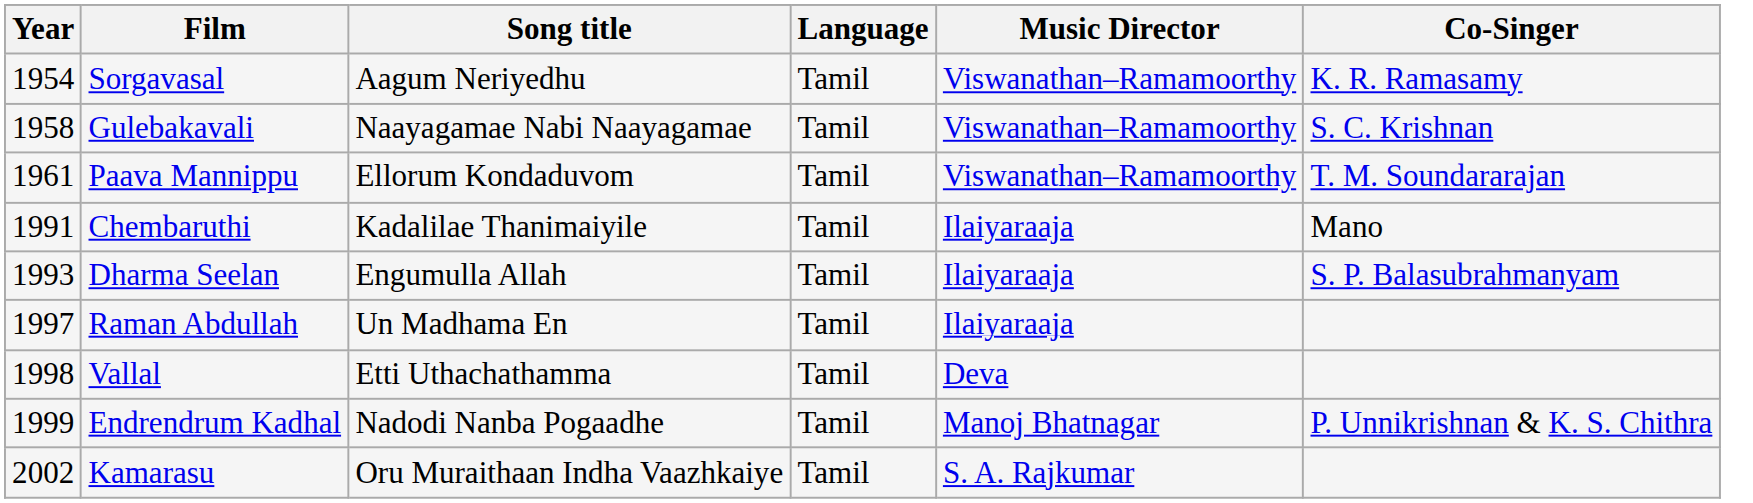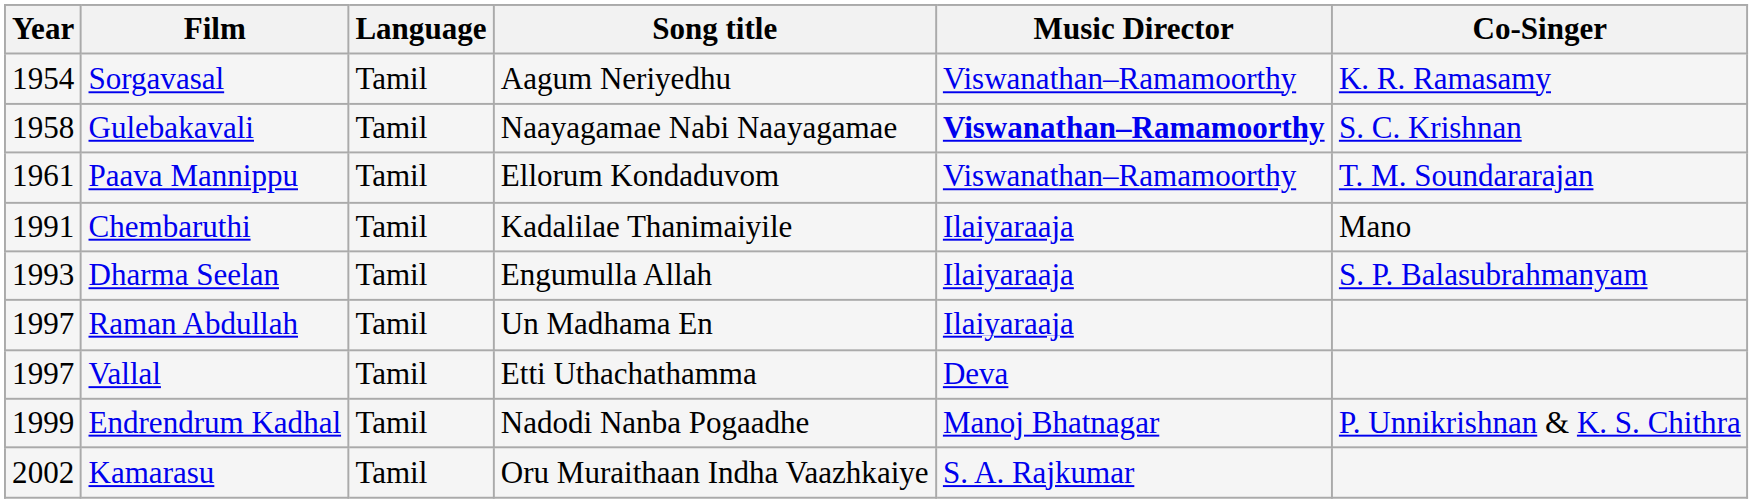 <table class="wikitable sortable" style="background:#f5f5f5;">
 <tr>
 <th>Year</th>
 <th>Film</th>
+<th>Language</th>
 <th>Song title</th>
-<th>Language</th>
 <th>Music Director</th>
 <th>Co-Singer</th>
 </tr>
 <tr>
 <td>1954</td>
 <td><a href='#'>Sorgavasal</a></td>
+<td>Tamil</td>
 <td>Aagum Neriyedhu</td>
-<td>Tamil</td>
 <td><a href='#'>Viswanathan–Ramamoorthy</a></td>
 <td><a href='#'>K. R. Ramasamy</a></td>
 </tr>
 <tr>
 <td>1958</td>
 <td><a href='#'>Gulebakavali</a></td>
+<td>Tamil</td>
 <td>Naayagamae Nabi Naayagamae</td>
-<td>Tamil</td>
-<td><a href='#'>Viswanathan–Ramamoorthy</a></td>
+<td><strong><a href='#'>Viswanathan–Ramamoorthy</a></strong></td>
 <td><a href='#'>S. C. Krishnan</a></td>
 </tr>
 <tr>
 <td>1961</td>
 <td><a href='#'>Paava Mannippu</a></td>
+<td>Tamil</td>
 <td>Ellorum Kondaduvom</td>
-<td>Tamil</td>
 <td><a href='#'>Viswanathan–Ramamoorthy</a></td>
 <td><a href='#'>T. M. Soundararajan</a></td>
 </tr>
 <tr>
 <td>1991</td>
 <td><a href='#'>Chembaruthi</a></td>
+<td>Tamil</td>
 <td>Kadalilae Thanimaiyile</td>
-<td>Tamil</td>
 <td><a href='#'>Ilaiyaraaja</a></td>
 <td>Mano</td>
 </tr>
 <tr>
 <td>1993</td>
 <td><a href='#'>Dharma Seelan</a></td>
+<td>Tamil</td>
 <td>Engumulla Allah</td>
-<td>Tamil</td>
 <td><a href='#'>Ilaiyaraaja</a></td>
 <td><a href='#'>S. P. Balasubrahmanyam</a></td>
 </tr>
 <tr>
 <td>1997</td>
 <td><a href='#'>Raman Abdullah</a></td>
+<td>Tamil</td>
 <td>Un Madhama En</td>
-<td>Tamil</td>
 <td><a href='#'>Ilaiyaraaja</a></td>
 <td></td>
 </tr>
 <tr>
-<td>1998</td>
+<td>1997</td>
 <td><a href='#'>Vallal</a></td>
+<td>Tamil</td>
 <td>Etti Uthachathamma</td>
-<td>Tamil</td>
 <td><a href='#'>Deva</a></td>
 <td></td>
 </tr>
 <tr>
 <td>1999</td>
 <td><a href='#'>Endrendrum Kadhal</a></td>
+<td>Tamil</td>
 <td>Nadodi Nanba Pogaadhe</td>
-<td>Tamil</td>
 <td><a href='#'>Manoj Bhatnagar</a></td>
 <td><a href='#'>P. Unnikrishnan</a> & <a href='#'>K. S. Chithra</a></td>
 </tr>
 <tr>
 <td>2002</td>
 <td><a href='#'>Kamarasu</a></td>
+<td>Tamil</td>
 <td>Oru Muraithaan Indha Vaazhkaiye</td>
-<td>Tamil</td>
 <td><a href='#'>S. A. Rajkumar</a></td>
 <td></td>
 </tr>
 </table>
